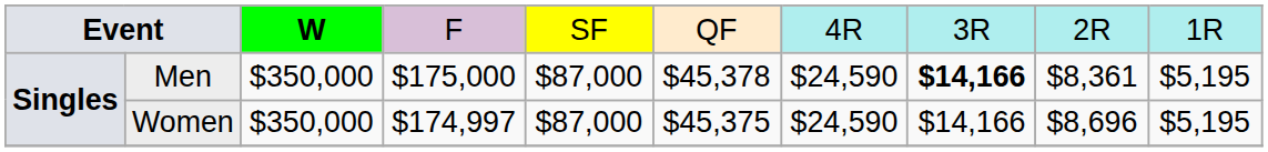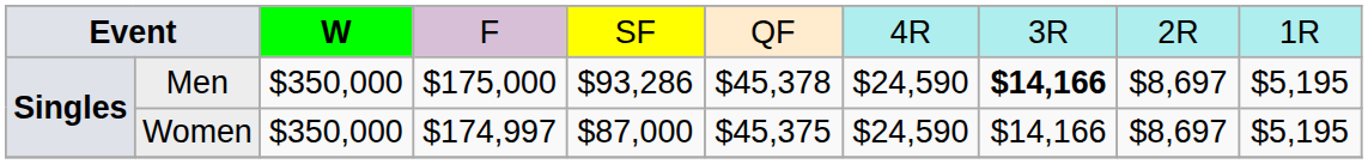 <table class=wikitable style=font-size:90%;text-align:center>
 <tr>
 <td width=200 colspan=2 bgcolor=#dfe2e9><strong>Event</strong></td>
 <td width=80 bgcolor=lime><strong>W</strong></td>
 <td width=85 bgcolor=#D8BFD8>F</td>
 <td width=85 bgcolor=#FFFF00>SF</td>
 <td width=85 bgcolor=#ffebcd>QF</td>
 <td width=85 bgcolor=#afeeee>4R</td>
 <td width=85 bgcolor=#afeeee>3R</td>
 <td width=85 bgcolor=#afeeee>2R</td>
 <td width=85 bgcolor=#afeeee>1R</td>
 </tr>
 <tr>
 <td rowspan=2 bgcolor=#dfe2e9><strong>Singles</strong> </td>
 <td bgcolor=#EDEDED>Men</td>
 <td>$350,000</td>
 <td>$175,000</td>
-<td>$87,000</td>
+<td>$93,286</td>
 <td>$45,378</td>
 <td>$24,590</td>
 <td><strong>$14,166</strong></td>
-<td>$8,361</td>
+<td>$8,697</td>
 <td>$5,195</td>
 </tr>
 <tr>
 <td bgcolor=#EDEDED>Women</td>
 <td>$350,000</td>
 <td>$174,997</td>
 <td>$87,000</td>
 <td>$45,375</td>
 <td>$24,590</td>
 <td>$14,166</td>
-<td>$8,696</td>
+<td>$8,697</td>
 <td>$5,195</td>
 </tr>
 <tr>
 </tr>
 </table>
